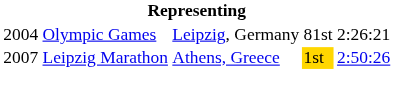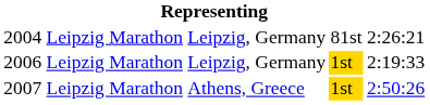 <table>
 <tr>
 <th colspan="5">Representing </th>
 </tr>
 <tr>
 <td>2004</td>
-<td><a href='#'>Olympic Games</a></td>
+<td><a href='#'>Leipzig Marathon</a></td>
 <td><a href='#'>Leipzig</a>, Germany</td>
 <td>81st</td>
 <td>2:26:21</td>
+</tr>
+<tr>
+<td>2006</td>
+<td><a href='#'>Leipzig Marathon</a></td>
+<td><a href='#'>Leipzig</a>, Germany</td>
+<td bgcolor="gold">1st</td>
+<td>2:19:33</td>
 </tr>
 <tr>
 <td>2007</td>
 <td><a href='#'>Leipzig Marathon</a></td>
 <td><a href='#'>Athens, Greece</a></td>
 <td bgcolor="gold">1st</td>
 <td><a href='#'>2:50:26</a></td>
 </tr>
 </table>
